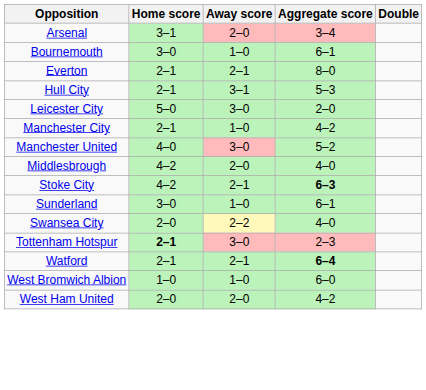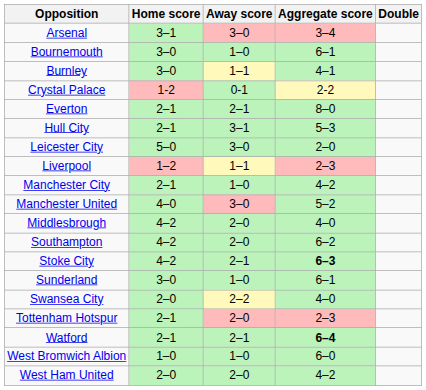 <table class="wikitable" style="text-align: center;">
 <tr>
 <th>Opposition</th>
 <th>Home score</th>
 <th>Away score</th>
 <th>Aggregate score</th>
 <th>Double</th>
 </tr>
 <tr>
 <td><a href='#'>Arsenal</a></td>
 <td style="background:#bbf3bb;">3–1</td>
-<td style="background:#fbb;">2–0</td>
+<td style="background:#fbb;">3–0</td>
 <td style="background:#fbb;">3–4</td>
 <td></td>
 </tr>
 <tr>
 <td><a href='#'>Bournemouth</a></td>
 <td style="background:#bbf3bb;">3–0</td>
 <td style="background:#bbf3bb;">1–0</td>
 <td style="background:#bbf3bb;">6–1</td>
+<td></td>
+</tr>
+<tr>
+<td><a href='#'>Burnley</a></td>
+<td style="background:#bbf3bb;">3–0</td>
+<td style="background:#fffabb;">1–1</td>
+<td style="background:#bbf3bb;">4–1</td>
+<td></td>
+</tr>
+<tr>
+<td><a href='#'>Crystal Palace</a></td>
+<td style="background:#fbb;">1-2</td>
+<td style="background:#bbf3bb;">0-1</td>
+<td style="background:#fffabb;">2-2</td>
 <td></td>
 </tr>
 <tr>
 <td><a href='#'>Everton</a></td>
 <td style="background:#bbf3bb;">2–1</td>
 <td style="background:#bbf3bb;">2–1</td>
 <td style="background:#bbf3bb;">8–0</td>
 <td></td>
 </tr>
 <tr>
 <td><a href='#'>Hull City</a></td>
 <td style="background:#bbf3bb;">2–1</td>
 <td style="background:#bbf3bb;">3–1</td>
 <td style="background:#bbf3bb;">5–3</td>
 <td></td>
 </tr>
 <tr>
 <td><a href='#'>Leicester City</a></td>
 <td style="background:#bbf3bb;">5–0</td>
 <td style="background:#bbf3bb;">3–0</td>
 <td style="background:#bbf3bb;">2–0</td>
 <td></td>
 </tr>
 <tr>
+<td><a href='#'>Liverpool</a></td>
+<td style="background:#fbb;">1–2</td>
+<td style="background:#fffabb;">1–1</td>
+<td style="background:#fbb;">2–3</td>
+<td></td>
+</tr>
+<tr>
 <td><a href='#'>Manchester City</a></td>
 <td style="background:#bbf3bb;">2–1</td>
 <td style="background:#bbf3bb;">1–0</td>
 <td style="background:#bbf3bb;">4–2</td>
 <td></td>
 </tr>
 <tr>
 <td><a href='#'>Manchester United</a></td>
 <td style="background:#bbf3bb;">4–0</td>
 <td style="background:#fbb;">3–0</td>
 <td style="background:#bbf3bb;">5–2</td>
 <td></td>
 </tr>
 <tr>
 <td><a href='#'>Middlesbrough</a></td>
 <td style="background:#bbf3bb;">4–2</td>
 <td style="background:#bbf3bb;">2–0</td>
 <td style="background:#bbf3bb;">4–0</td>
+<td></td>
+</tr>
+<tr>
+<td><a href='#'>Southampton</a></td>
+<td style="background:#bbf3bb;">4–2</td>
+<td style="background:#bbf3bb;">2–0</td>
+<td style="background:#bbf3bb;">6–2</td>
 <td></td>
 </tr>
 <tr>
 <td><a href='#'>Stoke City</a></td>
 <td style="background:#bbf3bb;">4–2</td>
 <td style="background:#bbf3bb;">2–1</td>
 <td style="background:#bbf3bb;"><strong>6–3</strong></td>
 <td></td>
 </tr>
 <tr>
 <td><a href='#'>Sunderland</a></td>
 <td style="background:#bbf3bb;">3–0</td>
 <td style="background:#bbf3bb;">1–0</td>
 <td style="background:#bbf3bb;">6–1</td>
 <td></td>
 </tr>
 <tr>
 <td><a href='#'>Swansea City</a></td>
 <td style="background:#bbf3bb;">2–0</td>
 <td style="background:#fffabb;">2–2</td>
 <td style="background:#bbf3bb;">4–0</td>
 <td></td>
 </tr>
 <tr>
 <td><a href='#'>Tottenham Hotspur</a></td>
-<td style="background:#bbf3bb;"><strong>2–1</strong></td>
-<td style="background:#fbb;">3–0</td>
+<td style="background:#bbf3bb;">2–1</td>
+<td style="background:#fbb;">2–0</td>
 <td style="background:#fbb;">2–3</td>
 <td></td>
 </tr>
 <tr>
 <td><a href='#'>Watford</a></td>
 <td style="background:#bbf3bb;">2–1</td>
 <td style="background:#bbf3bb;">2–1</td>
 <td style="background:#bbf3bb;"><strong>6–4</strong></td>
 <td></td>
 </tr>
 <tr>
 <td><a href='#'>West Bromwich Albion</a></td>
 <td style="background:#bbf3bb;">1–0</td>
 <td style="background:#bbf3bb;">1–0</td>
 <td style="background:#bbf3bb;">6–0</td>
 <td></td>
 </tr>
 <tr>
 <td><a href='#'>West Ham United</a></td>
 <td style="background:#bbf3bb;">2–0</td>
 <td style="background:#bbf3bb;">2–0</td>
 <td style="background:#bbf3bb;">4–2</td>
 <td></td>
 </tr>
 </table>
